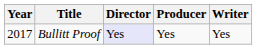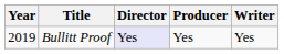 <table class="wikitable">
 <tr>
 <th>Year</th>
 <th>Title</th>
 <th>Director</th>
 <th>Producer</th>
 <th>Writer</th>
 </tr>
 <tr>
-<td>2017</td>
+<td>2019</td>
 <td><em>Bullitt Proof</em></td>
 <td style="background: lavender;">Yes</td>
 <td>Yes</td>
 <td>Yes</td>
 </tr>
 </table>
